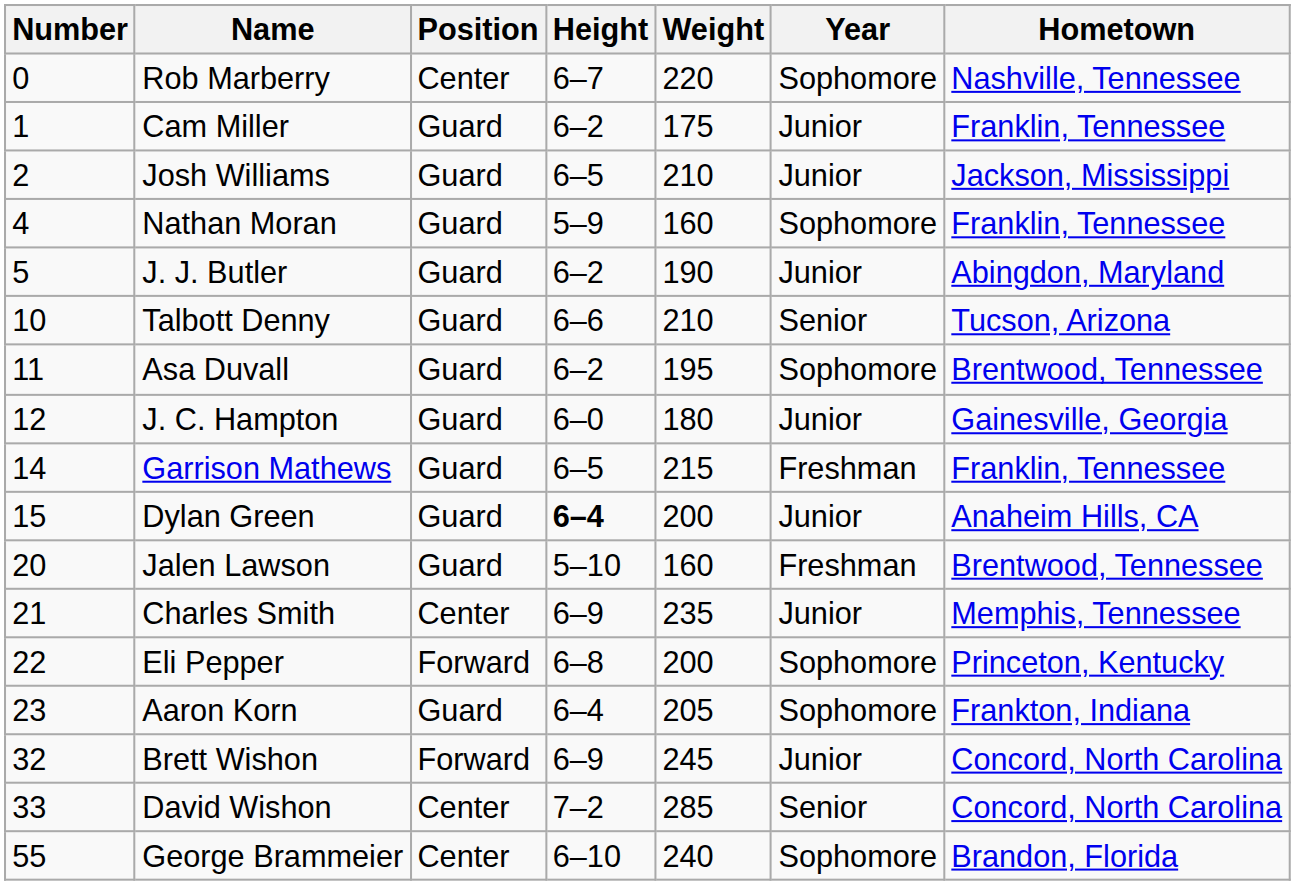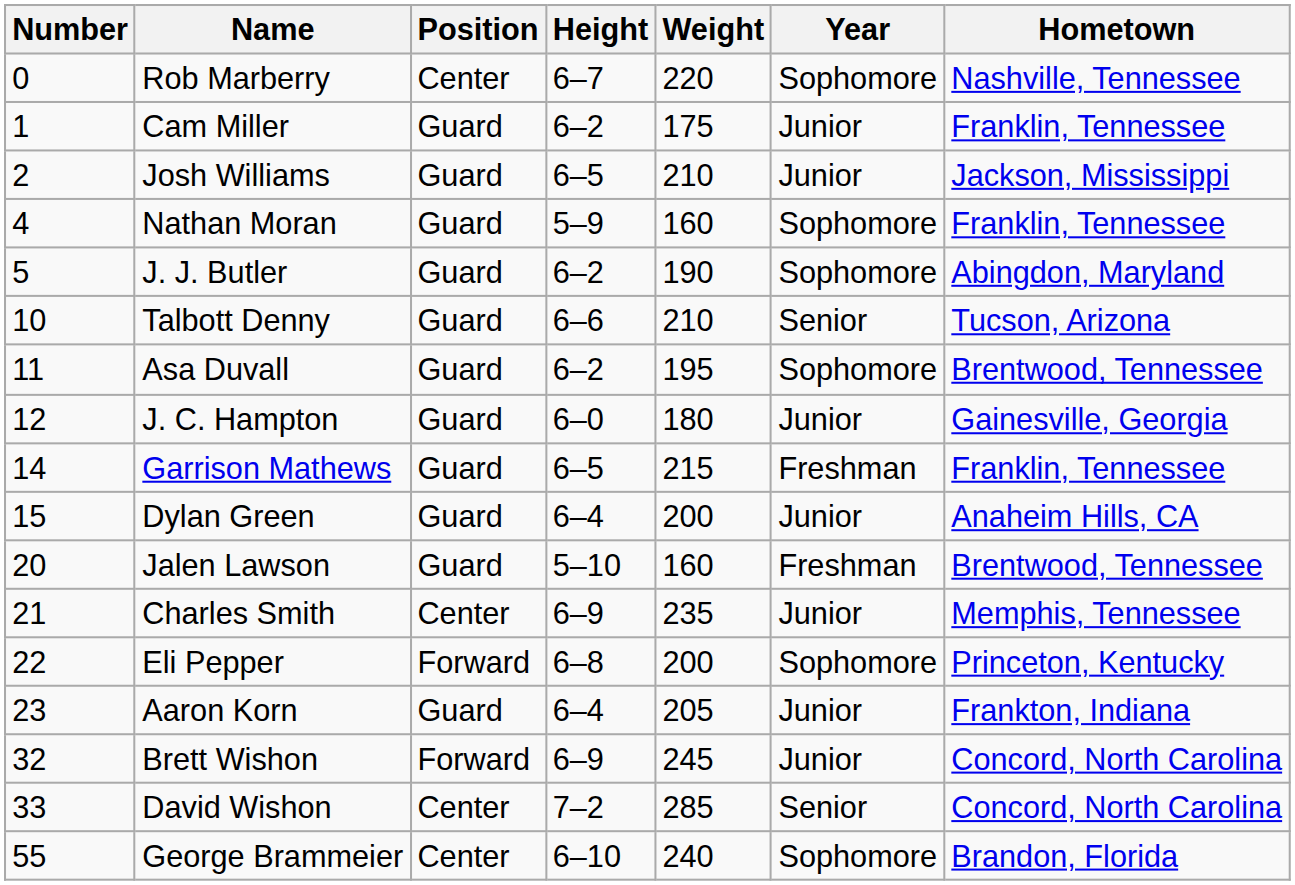 <table class="wikitable sortable" style="font-size: 95%;">
 <tr>
 <th>Number</th>
 <th>Name</th>
 <th>Position</th>
 <th>Height</th>
 <th>Weight</th>
 <th>Year</th>
 <th>Hometown</th>
 </tr>
 <tr>
 <td>0</td>
 <td>Rob Marberry</td>
 <td>Center</td>
 <td>6–7</td>
 <td>220</td>
 <td>Sophomore</td>
 <td><a href='#'>Nashville, Tennessee</a></td>
 </tr>
 <tr>
 <td>1</td>
 <td>Cam Miller</td>
 <td>Guard</td>
 <td>6–2</td>
 <td>175</td>
 <td>Junior</td>
 <td><a href='#'>Franklin, Tennessee</a></td>
 </tr>
 <tr>
 <td>2</td>
 <td>Josh Williams</td>
 <td>Guard</td>
 <td>6–5</td>
 <td>210</td>
 <td>Junior</td>
 <td><a href='#'>Jackson, Mississippi</a></td>
 </tr>
 <tr>
 <td>4</td>
 <td>Nathan Moran</td>
 <td>Guard</td>
 <td>5–9</td>
 <td>160</td>
 <td>Sophomore</td>
 <td><a href='#'>Franklin, Tennessee</a></td>
 </tr>
 <tr>
 <td>5</td>
 <td>J. J. Butler</td>
 <td>Guard</td>
 <td>6–2</td>
 <td>190</td>
-<td>Junior</td>
+<td>Sophomore</td>
 <td><a href='#'>Abingdon, Maryland</a></td>
 </tr>
 <tr>
 <td>10</td>
 <td>Talbott Denny</td>
 <td>Guard</td>
 <td>6–6</td>
 <td>210</td>
 <td>Senior</td>
 <td><a href='#'>Tucson, Arizona</a></td>
 </tr>
 <tr>
 <td>11</td>
 <td>Asa Duvall</td>
 <td>Guard</td>
 <td>6–2</td>
 <td>195</td>
 <td>Sophomore</td>
 <td><a href='#'>Brentwood, Tennessee</a></td>
 </tr>
 <tr>
 <td>12</td>
 <td>J. C. Hampton</td>
 <td>Guard</td>
 <td>6–0</td>
 <td>180</td>
 <td>Junior</td>
 <td><a href='#'>Gainesville, Georgia</a></td>
 </tr>
 <tr>
 <td>14</td>
 <td><a href='#'>Garrison Mathews</a></td>
 <td>Guard</td>
 <td>6–5</td>
 <td>215</td>
 <td>Freshman</td>
 <td><a href='#'>Franklin, Tennessee</a></td>
 </tr>
 <tr>
 <td>15</td>
 <td>Dylan Green</td>
 <td>Guard</td>
-<td><strong>6–4</strong></td>
+<td>6–4</td>
 <td>200</td>
 <td>Junior</td>
 <td><a href='#'>Anaheim Hills, CA</a></td>
 </tr>
 <tr>
 <td>20</td>
 <td>Jalen Lawson</td>
 <td>Guard</td>
 <td>5–10</td>
 <td>160</td>
 <td>Freshman</td>
 <td><a href='#'>Brentwood, Tennessee</a></td>
 </tr>
 <tr>
 <td>21</td>
 <td>Charles Smith</td>
 <td>Center</td>
 <td>6–9</td>
 <td>235</td>
 <td>Junior</td>
 <td><a href='#'>Memphis, Tennessee</a></td>
 </tr>
 <tr>
 <td>22</td>
 <td>Eli Pepper</td>
 <td>Forward</td>
 <td>6–8</td>
 <td>200</td>
 <td>Sophomore</td>
 <td><a href='#'>Princeton, Kentucky</a></td>
 </tr>
 <tr>
 <td>23</td>
 <td>Aaron Korn</td>
 <td>Guard</td>
 <td>6–4</td>
 <td>205</td>
-<td>Sophomore</td>
+<td>Junior</td>
 <td><a href='#'>Frankton, Indiana</a></td>
 </tr>
 <tr>
 <td>32</td>
 <td>Brett Wishon</td>
 <td>Forward</td>
 <td>6–9</td>
 <td>245</td>
 <td>Junior</td>
 <td><a href='#'>Concord, North Carolina</a></td>
 </tr>
 <tr>
 <td>33</td>
 <td>David Wishon</td>
 <td>Center</td>
 <td>7–2</td>
 <td>285</td>
 <td>Senior</td>
 <td><a href='#'>Concord, North Carolina</a></td>
 </tr>
 <tr>
 <td>55</td>
 <td>George Brammeier</td>
 <td>Center</td>
 <td>6–10</td>
 <td>240</td>
 <td>Sophomore</td>
 <td><a href='#'>Brandon, Florida</a></td>
 </tr>
 </table>
